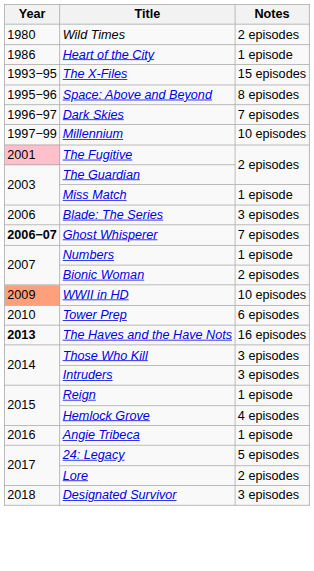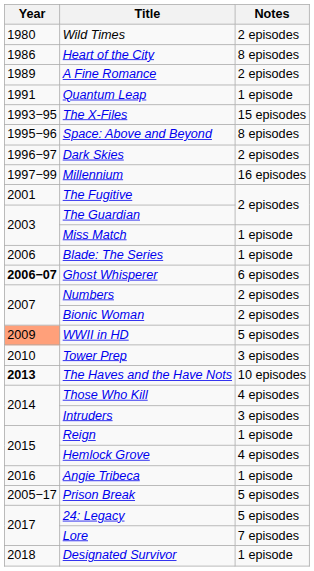 <table class="wikitable">
 <tr>
 <th>Year</th>
 <th>Title</th>
 <th>Notes</th>
 </tr>
 <tr>
 <td>1980</td>
 <td><em>Wild Times</em></td>
 <td>2 episodes</td>
 </tr>
 <tr>
 <td>1986</td>
 <td><em><a href='#'>Heart of the City</a></em></td>
+<td>8 episodes</td>
+</tr>
+<tr>
+<td>1989</td>
+<td><em><a href='#'>A Fine Romance</a></em></td>
+<td>2 episodes</td>
+</tr>
+<tr>
+<td>1991</td>
+<td><em><a href='#'>Quantum Leap</a></em></td>
 <td>1 episode</td>
 </tr>
 <tr>
 <td>1993−95</td>
 <td><em><a href='#'>The X-Files</a></em></td>
 <td>15 episodes</td>
 </tr>
 <tr>
 <td>1995−96</td>
 <td><em><a href='#'>Space: Above and Beyond</a></em></td>
 <td>8 episodes</td>
 </tr>
 <tr>
 <td>1996−97</td>
 <td><em><a href='#'>Dark Skies</a></em></td>
-<td>7 episodes</td>
+<td>2 episodes</td>
 </tr>
 <tr>
 <td>1997−99</td>
 <td><em><a href='#'>Millennium</a></em></td>
-<td>10 episodes</td>
+<td>16 episodes</td>
 </tr>
 <tr>
-<td style="background: pink;">2001</td>
+<td>2001</td>
 <td><em><a href='#'>The Fugitive</a></em></td>
 <td rowspan=2>2 episodes</td>
 </tr>
 <tr>
 <td rowspan=2>2003</td>
 <td><em><a href='#'>The Guardian</a></em></td>
 </tr>
 <tr>
 <td><em><a href='#'>Miss Match</a></em></td>
 <td>1 episode</td>
 </tr>
 <tr>
 <td>2006</td>
 <td><em><a href='#'>Blade: The Series</a></em></td>
-<td>3 episodes</td>
+<td>1 episode</td>
 </tr>
 <tr>
 <td><strong>2006−07</strong></td>
 <td><em><a href='#'>Ghost Whisperer</a></em></td>
-<td>7 episodes</td>
+<td>6 episodes</td>
 </tr>
 <tr>
 <td rowspan=2>2007</td>
 <td><em><a href='#'>Numbers</a></em></td>
-<td>1 episode</td>
+<td>2 episodes</td>
 </tr>
 <tr>
 <td><em><a href='#'>Bionic Woman</a></em></td>
 <td>2 episodes</td>
 </tr>
 <tr>
 <td style="background: lightsalmon;">2009</td>
 <td><em><a href='#'>WWII in HD</a></em></td>
-<td>10 episodes</td>
+<td>5 episodes</td>
 </tr>
 <tr>
 <td>2010</td>
 <td><em><a href='#'>Tower Prep</a></em></td>
-<td>6 episodes</td>
+<td>3 episodes</td>
 </tr>
 <tr>
 <td><strong>2013</strong></td>
 <td><em><a href='#'>The Haves and the Have Nots</a></em></td>
-<td>16 episodes</td>
+<td>10 episodes</td>
 </tr>
 <tr>
 <td rowspan=2>2014</td>
 <td><em><a href='#'>Those Who Kill</a></em></td>
-<td>3 episodes</td>
+<td>4 episodes</td>
 </tr>
 <tr>
 <td><em><a href='#'>Intruders</a></em></td>
 <td>3 episodes</td>
 </tr>
 <tr>
 <td rowspan=2>2015</td>
 <td><em><a href='#'>Reign</a></em></td>
 <td>1 episode</td>
 </tr>
 <tr>
 <td><em><a href='#'>Hemlock Grove</a></em></td>
 <td>4 episodes</td>
 </tr>
 <tr>
 <td>2016</td>
 <td><em><a href='#'>Angie Tribeca</a></em></td>
 <td>1 episode</td>
 </tr>
 <tr>
+<td>2005−17</td>
+<td><em><a href='#'>Prison Break</a></em></td>
+<td>5 episodes</td>
+</tr>
+<tr>
 <td rowspan=2>2017</td>
 <td><em><a href='#'>24: Legacy</a></em></td>
 <td>5 episodes</td>
 </tr>
 <tr>
 <td><em><a href='#'>Lore</a></em></td>
-<td>2 episodes</td>
+<td>7 episodes</td>
 </tr>
 <tr>
 <td>2018</td>
 <td><em><a href='#'>Designated Survivor</a></em></td>
-<td>3 episodes</td>
+<td>1 episode</td>
 </tr>
 </table>
